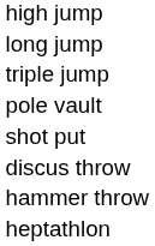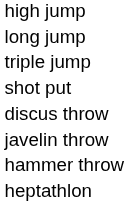 <table>
 <tr valign="top">
 <td rowspan=2>high jump<br></td>
 <td rowspan=2></td>
 <td rowspan=2></td>
 <td></td>
 </tr>
 <tr>
 <td></td>
 </tr>
 <tr>
 <td>long jump<br></td>
 <td></td>
 <td></td>
 <td></td>
 </tr>
 <tr>
 <td>triple jump<br></td>
 <td></td>
 <td></td>
 <td></td>
 </tr>
 <tr>
-<td>pole vault<br></td>
-<td></td>
-<td></td>
-<td></td>
-</tr>
-<tr>
 <td>shot put<br></td>
 <td></td>
 <td></td>
 <td></td>
 </tr>
 <tr>
 <td>discus throw<br></td>
+<td></td>
+<td></td>
+<td></td>
+</tr>
+<tr>
+<td>javelin throw<br></td>
 <td></td>
 <td></td>
 <td></td>
 </tr>
 <tr>
 <td>hammer throw<br></td>
 <td></td>
 <td></td>
 <td></td>
 </tr>
 <tr>
 <td>heptathlon<br></td>
 <td></td>
 <td></td>
 <td></td>
 </tr>
 </table>
